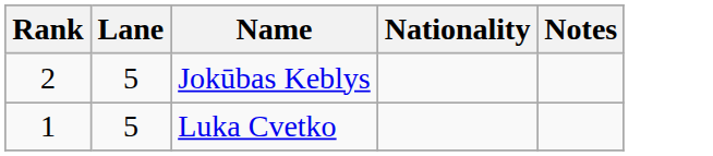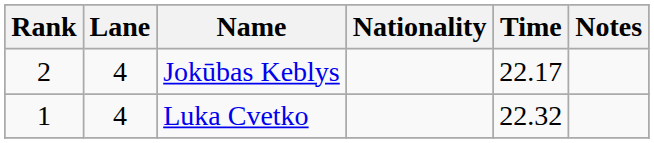 <table class="wikitable sortable" style="text-align:center">
 <tr>
 <th>Rank</th>
 <th>Lane</th>
 <th>Name</th>
 <th>Nationality</th>
+<th>Time</th>
 <th>Notes</th>
 </tr>
 <tr>
 <td>2</td>
-<td>5</td>
+<td>4</td>
 <td align=left><a href='#'>Jokūbas Keblys</a></td>
 <td align=left></td>
+<td>22.17</td>
 <td></td>
 </tr>
 <tr>
 <td>1</td>
-<td>5</td>
+<td>4</td>
 <td align=left><a href='#'>Luka Cvetko</a></td>
 <td align=left></td>
+<td>22.32</td>
 <td></td>
 </tr>
 </table>
